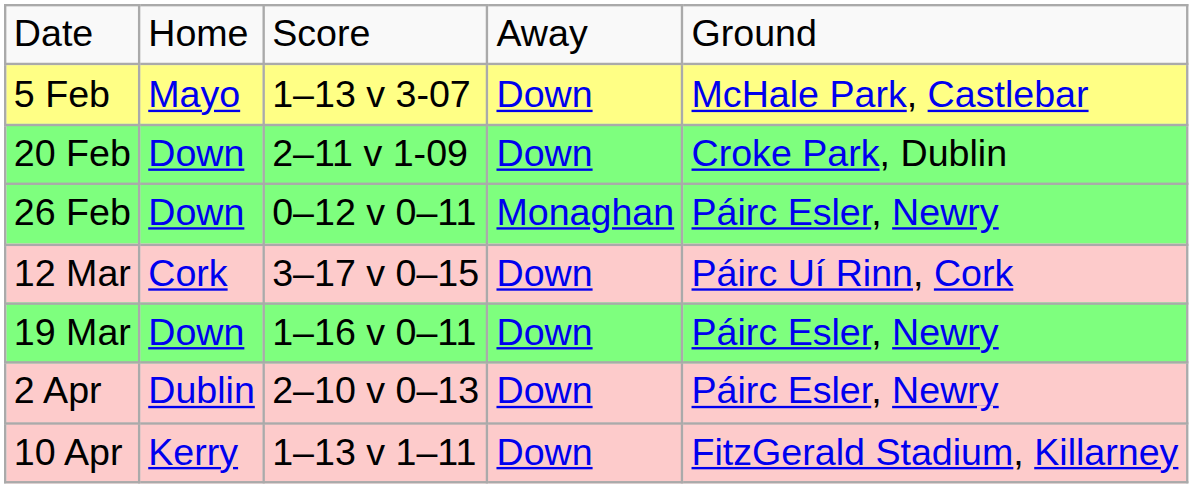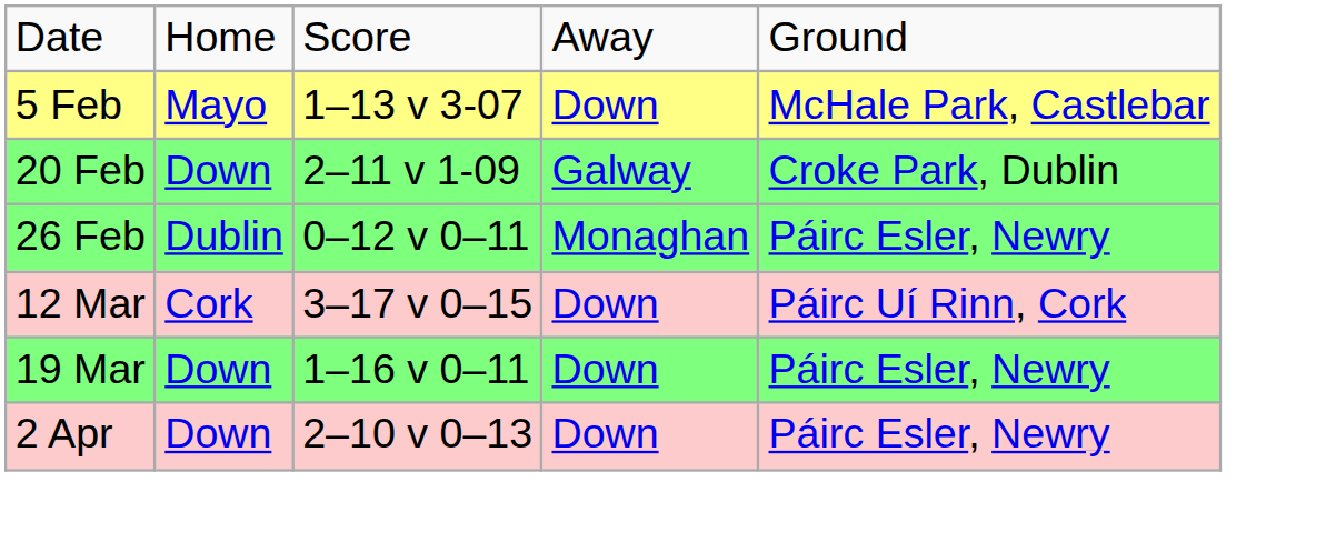 <table class="wikitable">
 <tr>
 <td>Date</td>
 <td>Home</td>
 <td>Score</td>
 <td>Away</td>
 <td>Ground</td>
 </tr>
 <tr bgcolor="ffff85">
 <td>5 Feb</td>
 <td><a href='#'>Mayo</a></td>
 <td>1–13 v 3-07</td>
 <td><a href='#'>Down</a></td>
 <td><a href='#'>McHale Park</a>, <a href='#'>Castlebar</a></td>
 </tr>
 <tr bgcolor="7eff7e">
 <td>20 Feb</td>
 <td><a href='#'>Down</a></td>
 <td>2–11 v 1-09</td>
-<td><a href='#'>Down</a></td>
+<td><a href='#'>Galway</a></td>
 <td><a href='#'>Croke Park</a>, Dublin</td>
 </tr>
 <tr bgcolor="7eff7e">
 <td>26 Feb</td>
-<td><a href='#'>Down</a></td>
+<td><a href='#'>Dublin</a></td>
 <td>0–12 v 0–11</td>
 <td><a href='#'>Monaghan</a></td>
 <td><a href='#'>Páirc Esler</a>, <a href='#'>Newry</a></td>
 </tr>
 <tr bgcolor="fdcbcb">
 <td>12 Mar</td>
 <td><a href='#'>Cork</a></td>
 <td>3–17 v 0–15</td>
 <td><a href='#'>Down</a></td>
 <td><a href='#'>Páirc Uí Rinn</a>, <a href='#'>Cork</a></td>
 </tr>
 <tr bgcolor="7eff7e">
 <td>19 Mar</td>
 <td><a href='#'>Down</a></td>
 <td>1–16 v 0–11</td>
 <td><a href='#'>Down</a></td>
 <td><a href='#'>Páirc Esler</a>, <a href='#'>Newry</a></td>
 </tr>
 <tr bgcolor="fdcbcb">
 <td>2 Apr</td>
-<td><a href='#'>Dublin</a></td>
+<td><a href='#'>Down</a></td>
 <td>2–10 v 0–13</td>
 <td><a href='#'>Down</a></td>
 <td><a href='#'>Páirc Esler</a>, <a href='#'>Newry</a></td>
 </tr>
-<tr bgcolor="fdcbcb">
-<td>10 Apr</td>
-<td><a href='#'>Kerry</a></td>
-<td>1–13 v 1–11</td>
-<td><a href='#'>Down</a></td>
-<td><a href='#'>FitzGerald Stadium</a>, <a href='#'>Killarney</a></td>
-</tr>
 </table>
